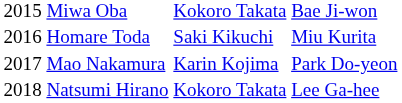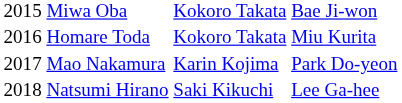 <table>
 <tr>
 <td align="center">2015</td>
 <td> <a href='#'>Miwa Oba</a></td>
 <td> <a href='#'>Kokoro Takata</a></td>
 <td> <a href='#'>Bae Ji-won</a></td>
 </tr>
 <tr>
 <td align="center">2016</td>
 <td> <a href='#'>Homare Toda</a></td>
-<td> <a href='#'>Saki Kikuchi</a></td>
+<td> <a href='#'>Kokoro Takata</a></td>
 <td> <a href='#'>Miu Kurita</a></td>
 </tr>
 <tr>
 <td align="center">2017</td>
 <td> <a href='#'>Mao Nakamura</a></td>
 <td> <a href='#'>Karin Kojima</a></td>
 <td> <a href='#'>Park Do-yeon</a></td>
 </tr>
 <tr>
 <td align="center">2018</td>
 <td> <a href='#'>Natsumi Hirano</a></td>
-<td> <a href='#'>Kokoro Takata</a></td>
+<td> <a href='#'>Saki Kikuchi</a></td>
 <td> <a href='#'>Lee Ga-hee</a></td>
 </tr>
 </table>
